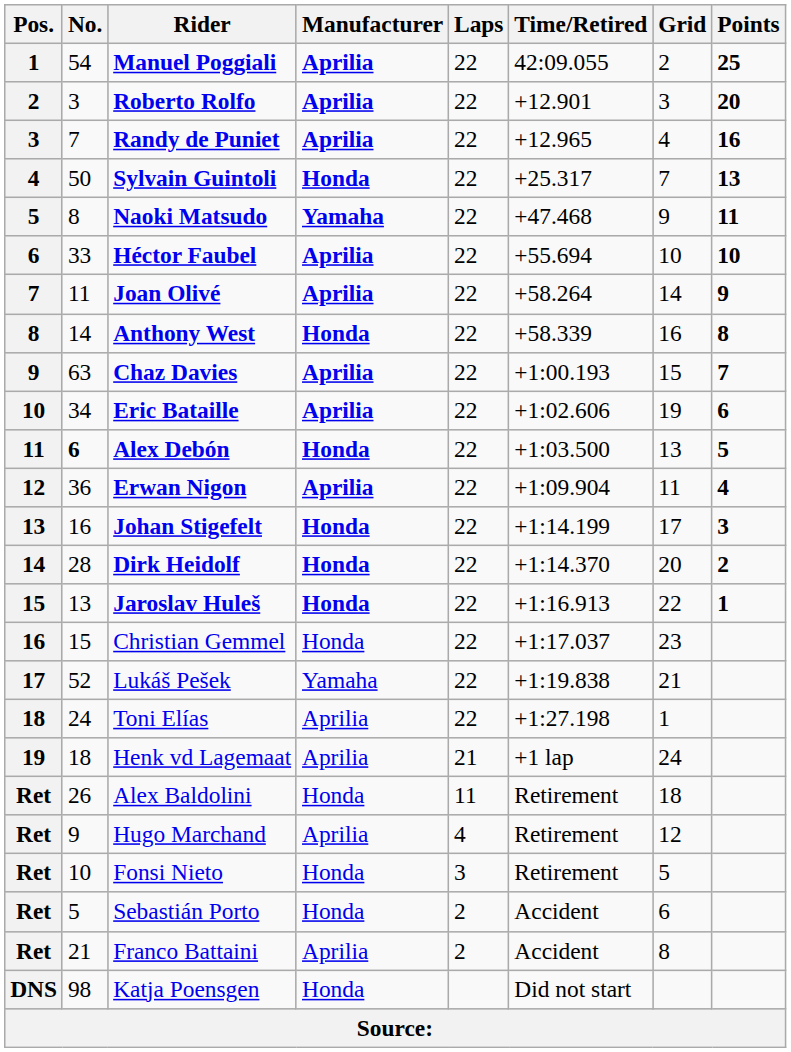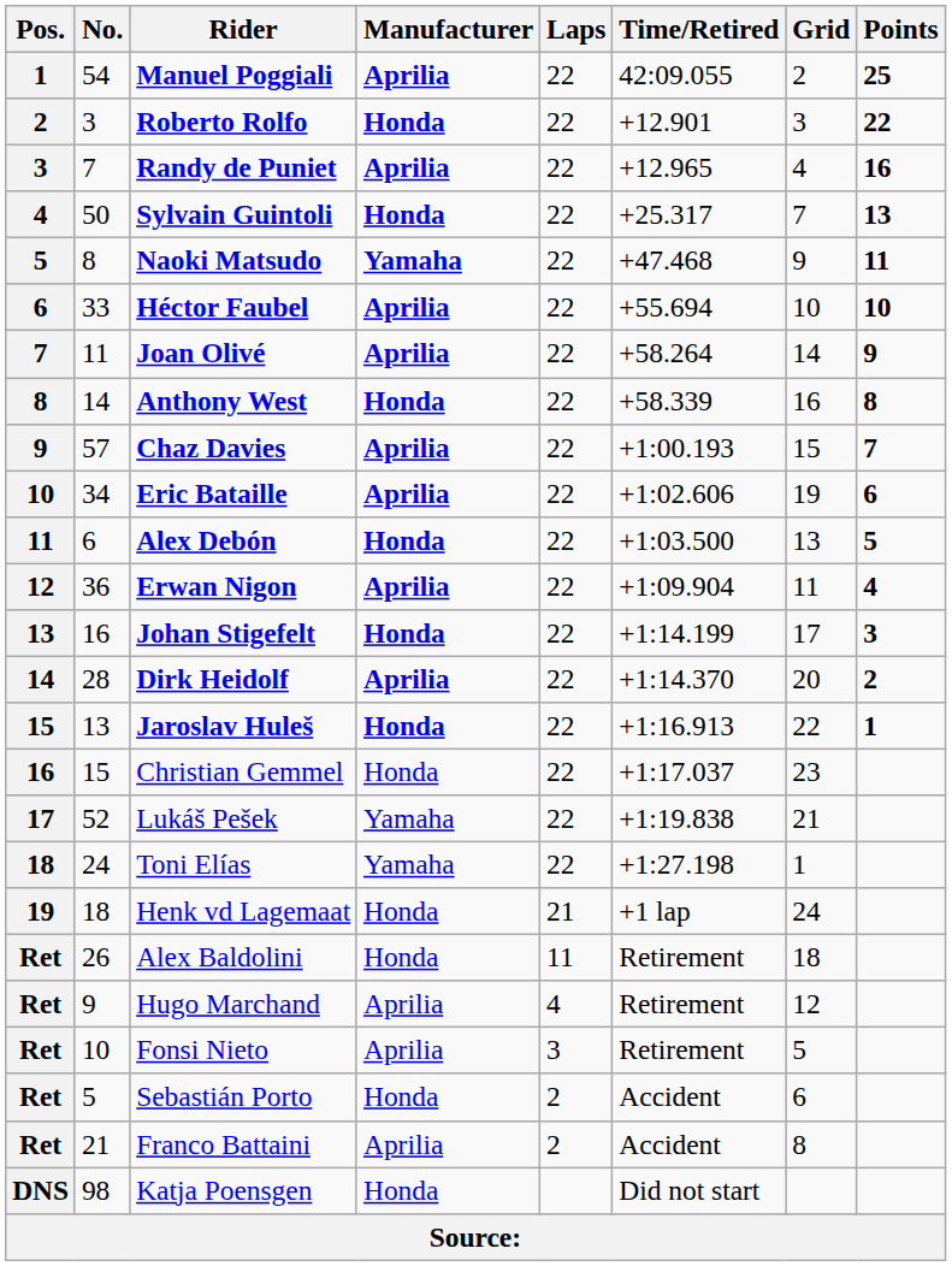 <table class="wikitable" style="font-size: 95%;">
 <tr>
 <th>Pos.</th>
 <th>No.</th>
 <th>Rider</th>
 <th>Manufacturer</th>
 <th>Laps</th>
 <th>Time/Retired</th>
 <th>Grid</th>
 <th>Points</th>
 </tr>
 <tr>
 <th>1</th>
 <td>54</td>
 <td> <strong><a href='#'>Manuel Poggiali</a></strong></td>
 <td><strong><a href='#'>Aprilia</a></strong></td>
 <td>22</td>
 <td>42:09.055</td>
 <td>2</td>
 <td><strong>25</strong></td>
 </tr>
 <tr>
 <th>2</th>
 <td>3</td>
 <td> <strong><a href='#'>Roberto Rolfo</a></strong></td>
-<td><strong><a href='#'>Aprilia</a></strong></td>
+<td><strong><a href='#'>Honda</a></strong></td>
 <td>22</td>
 <td>+12.901</td>
 <td>3</td>
-<td><strong>20</strong></td>
+<td><strong>22</strong></td>
 </tr>
 <tr>
 <th>3</th>
 <td>7</td>
 <td> <strong><a href='#'>Randy de Puniet</a></strong></td>
 <td><strong><a href='#'>Aprilia</a></strong></td>
 <td>22</td>
 <td>+12.965</td>
 <td>4</td>
 <td><strong>16</strong></td>
 </tr>
 <tr>
 <th>4</th>
 <td>50</td>
 <td> <strong><a href='#'>Sylvain Guintoli</a></strong></td>
 <td><strong><a href='#'>Honda</a></strong></td>
 <td>22</td>
 <td>+25.317</td>
 <td>7</td>
 <td><strong>13</strong></td>
 </tr>
 <tr>
 <th>5</th>
 <td>8</td>
 <td> <strong><a href='#'>Naoki Matsudo</a></strong></td>
 <td><strong><a href='#'>Yamaha</a></strong></td>
 <td>22</td>
 <td>+47.468</td>
 <td>9</td>
 <td><strong>11</strong></td>
 </tr>
 <tr>
 <th>6</th>
 <td>33</td>
 <td> <strong><a href='#'>Héctor Faubel</a></strong></td>
 <td><strong><a href='#'>Aprilia</a></strong></td>
 <td>22</td>
 <td>+55.694</td>
 <td>10</td>
 <td><strong>10</strong></td>
 </tr>
 <tr>
 <th>7</th>
 <td>11</td>
 <td> <strong><a href='#'>Joan Olivé</a></strong></td>
 <td><strong><a href='#'>Aprilia</a></strong></td>
 <td>22</td>
 <td>+58.264</td>
 <td>14</td>
 <td><strong>9</strong></td>
 </tr>
 <tr>
 <th>8</th>
 <td>14</td>
 <td> <strong><a href='#'>Anthony West</a></strong></td>
 <td><strong><a href='#'>Honda</a></strong></td>
 <td>22</td>
 <td>+58.339</td>
 <td>16</td>
 <td><strong>8</strong></td>
 </tr>
 <tr>
 <th>9</th>
-<td>63</td>
+<td>57</td>
 <td> <strong><a href='#'>Chaz Davies</a></strong></td>
 <td><strong><a href='#'>Aprilia</a></strong></td>
 <td>22</td>
 <td>+1:00.193</td>
 <td>15</td>
 <td><strong>7</strong></td>
 </tr>
 <tr>
 <th>10</th>
 <td>34</td>
 <td> <strong><a href='#'>Eric Bataille</a></strong></td>
 <td><strong><a href='#'>Aprilia</a></strong></td>
 <td>22</td>
 <td>+1:02.606</td>
 <td>19</td>
 <td><strong>6</strong></td>
 </tr>
 <tr>
 <th>11</th>
-<td><strong>6</strong></td>
+<td>6</td>
 <td> <strong><a href='#'>Alex Debón</a></strong></td>
 <td><strong><a href='#'>Honda</a></strong></td>
 <td>22</td>
 <td>+1:03.500</td>
 <td>13</td>
 <td><strong>5</strong></td>
 </tr>
 <tr>
 <th>12</th>
 <td>36</td>
 <td> <strong><a href='#'>Erwan Nigon</a></strong></td>
 <td><strong><a href='#'>Aprilia</a></strong></td>
 <td>22</td>
 <td>+1:09.904</td>
 <td>11</td>
 <td><strong>4</strong></td>
 </tr>
 <tr>
 <th>13</th>
 <td>16</td>
 <td> <strong><a href='#'>Johan Stigefelt</a></strong></td>
 <td><strong><a href='#'>Honda</a></strong></td>
 <td>22</td>
 <td>+1:14.199</td>
 <td>17</td>
 <td><strong>3</strong></td>
 </tr>
 <tr>
 <th>14</th>
 <td>28</td>
 <td> <strong><a href='#'>Dirk Heidolf</a></strong></td>
-<td><strong><a href='#'>Honda</a></strong></td>
+<td><strong><a href='#'>Aprilia</a></strong></td>
 <td>22</td>
 <td>+1:14.370</td>
 <td>20</td>
 <td><strong>2</strong></td>
 </tr>
 <tr>
 <th>15</th>
 <td>13</td>
 <td> <strong><a href='#'>Jaroslav Huleš</a></strong></td>
 <td><strong><a href='#'>Honda</a></strong></td>
 <td>22</td>
 <td>+1:16.913</td>
 <td>22</td>
 <td><strong>1</strong></td>
 </tr>
 <tr>
 <th>16</th>
 <td>15</td>
 <td> <a href='#'>Christian Gemmel</a></td>
 <td><a href='#'>Honda</a></td>
 <td>22</td>
 <td>+1:17.037</td>
 <td>23</td>
 <td></td>
 </tr>
 <tr>
 <th>17</th>
 <td>52</td>
 <td> <a href='#'>Lukáš Pešek</a></td>
 <td><a href='#'>Yamaha</a></td>
 <td>22</td>
 <td>+1:19.838</td>
 <td>21</td>
 <td></td>
 </tr>
 <tr>
 <th>18</th>
 <td>24</td>
 <td> <a href='#'>Toni Elías</a></td>
-<td><a href='#'>Aprilia</a></td>
+<td><a href='#'>Yamaha</a></td>
 <td>22</td>
 <td>+1:27.198</td>
 <td>1</td>
 <td></td>
 </tr>
 <tr>
 <th>19</th>
 <td>18</td>
 <td> <a href='#'>Henk vd Lagemaat</a></td>
-<td><a href='#'>Aprilia</a></td>
+<td><a href='#'>Honda</a></td>
 <td>21</td>
 <td>+1 lap</td>
 <td>24</td>
 <td></td>
 </tr>
 <tr>
 <th>Ret</th>
 <td>26</td>
 <td> <a href='#'>Alex Baldolini</a></td>
 <td><a href='#'>Honda</a></td>
 <td>11</td>
 <td>Retirement</td>
 <td>18</td>
 <td></td>
 </tr>
 <tr>
 <th>Ret</th>
 <td>9</td>
 <td> <a href='#'>Hugo Marchand</a></td>
 <td><a href='#'>Aprilia</a></td>
 <td>4</td>
 <td>Retirement</td>
 <td>12</td>
 <td></td>
 </tr>
 <tr>
 <th>Ret</th>
 <td>10</td>
 <td> <a href='#'>Fonsi Nieto</a></td>
-<td><a href='#'>Honda</a></td>
+<td><a href='#'>Aprilia</a></td>
 <td>3</td>
 <td>Retirement</td>
 <td>5</td>
 <td></td>
 </tr>
 <tr>
 <th>Ret</th>
 <td>5</td>
 <td> <a href='#'>Sebastián Porto</a></td>
 <td><a href='#'>Honda</a></td>
 <td>2</td>
 <td>Accident</td>
 <td>6</td>
 <td></td>
 </tr>
 <tr>
 <th>Ret</th>
 <td>21</td>
 <td> <a href='#'>Franco Battaini</a></td>
 <td><a href='#'>Aprilia</a></td>
 <td>2</td>
 <td>Accident</td>
 <td>8</td>
 <td></td>
 </tr>
 <tr>
 <th>DNS</th>
 <td>98</td>
 <td> <a href='#'>Katja Poensgen</a></td>
 <td><a href='#'>Honda</a></td>
 <td></td>
 <td>Did not start</td>
 <td></td>
 <td></td>
 </tr>
 <tr>
 <th colspan=8>Source: </th>
 </tr>
 </table>
